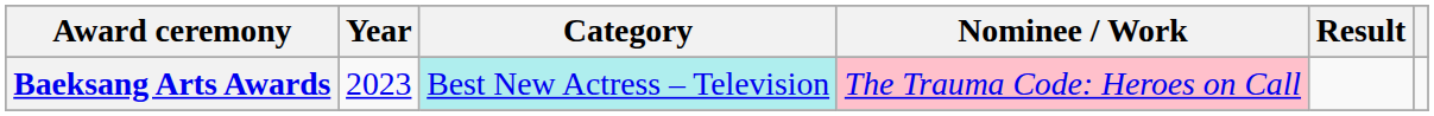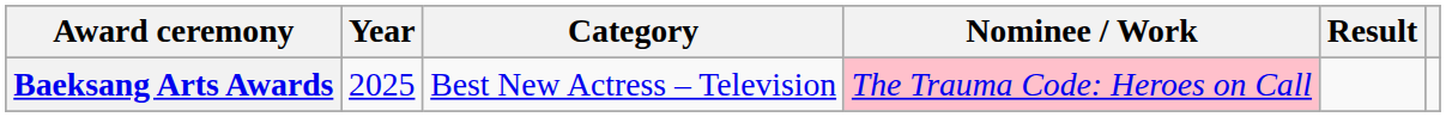 <table class="wikitable plainrowheaders sortable">
 <tr>
 <th scope="col">Award ceremony</th>
 <th scope="col">Year</th>
 <th scope="col">Category</th>
 <th scope="col">Nominee / Work</th>
 <th scope="col">Result</th>
 <th scope="col" class="unsortable"></th>
 </tr>
 <tr>
 <th scope="row"><a href='#'>Baeksang Arts Awards</a></th>
-<td style="text-align:center"><a href='#'>2023</a></td>
-<td style="background: paleturquoise;"><a href='#'>Best New Actress – Television</a></td>
+<td style="text-align:center"><a href='#'>2025</a></td>
+<td><a href='#'>Best New Actress – Television</a></td>
 <td style="background: pink;"><em><a href='#'>The Trauma Code: Heroes on Call</a></em></td>
 <td></td>
 <td style="text-align:center"></td>
 </tr>
 </table>
